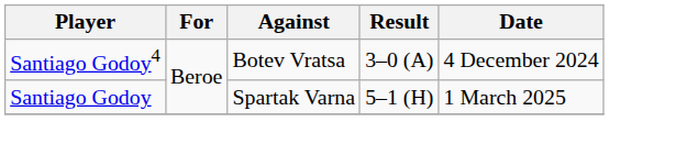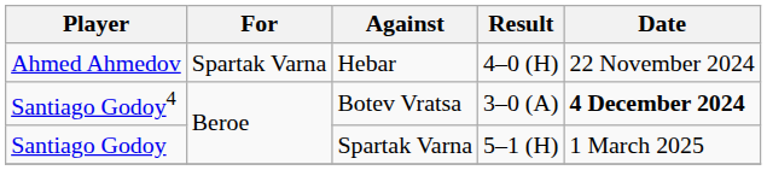 <table class="wikitable">
 <tr>
 <th>Player</th>
 <th>For</th>
 <th>Against</th>
 <th style="text-align:center;">Result</th>
 <th>Date</th>
 </tr>
 <tr>
+<td> <a href='#'>Ahmed Ahmedov</a></td>
+<td>Spartak Varna</td>
+<td>Hebar</td>
+<td>4–0 (H)</td>
+<td>22 November 2024</td>
+</tr>
+<tr>
 <td> <a href='#'>Santiago Godoy</a><sup>4</sup></td>
 <td rowspan=2>Beroe</td>
 <td>Botev Vratsa</td>
 <td>3–0 (A)</td>
-<td>4 December 2024</td>
+<td><strong>4 December 2024</strong></td>
 </tr>
 <tr>
 <td> <a href='#'>Santiago Godoy</a></td>
 <td>Spartak Varna</td>
 <td>5–1 (H)</td>
 <td>1 March 2025</td>
 </tr>
 <tr>
 </tr>
 </table>
